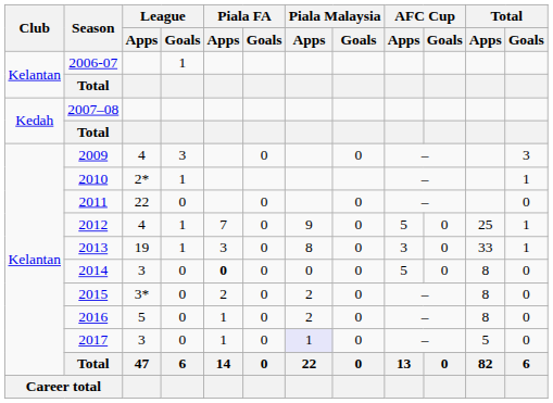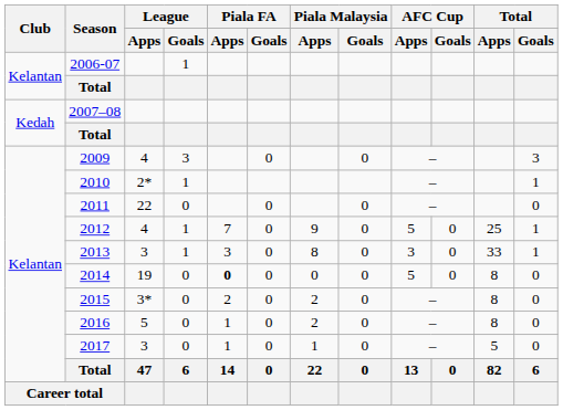 <table class="wikitable" style="text-align: center;">
 <tr>
 <th rowspan="2">Club</th>
 <th rowspan="2">Season</th>
 <th colspan="2">League</th>
 <th colspan="2">Piala FA</th>
 <th colspan="2">Piala Malaysia</th>
 <th colspan="2">AFC Cup</th>
 <th colspan="2">Total</th>
 </tr>
 <tr>
 <th>Apps</th>
 <th>Goals</th>
 <th>Apps</th>
 <th>Goals</th>
 <th>Apps</th>
 <th>Goals</th>
 <th>Apps</th>
 <th>Goals</th>
 <th>Apps</th>
 <th>Goals</th>
 </tr>
 <tr>
 <td rowspan="2"><a href='#'>Kelantan</a></td>
 <td><a href='#'>2006-07</a></td>
 <td></td>
 <td>1</td>
 <td></td>
 <td></td>
 <td></td>
 <td></td>
 <td></td>
 <td></td>
 <td></td>
 <td></td>
 </tr>
 <tr>
 <th colspan="1">Total</th>
 <th></th>
 <th></th>
 <th></th>
 <th></th>
 <th></th>
 <th></th>
 <th></th>
 <th></th>
 <th></th>
 <th></th>
 </tr>
 <tr>
 <td rowspan="2"><a href='#'>Kedah</a></td>
 <td><a href='#'>2007–08</a></td>
 <td></td>
 <td></td>
 <td></td>
 <td></td>
 <td></td>
 <td></td>
 <td></td>
 <td></td>
 <td></td>
 <td></td>
 </tr>
 <tr>
 <th colspan="1">Total</th>
 <th></th>
 <th></th>
 <th></th>
 <th></th>
 <th></th>
 <th></th>
 <th></th>
 <th></th>
 <th></th>
 <th></th>
 </tr>
 <tr>
 <td rowspan="10"><a href='#'>Kelantan</a></td>
 <td><a href='#'>2009</a></td>
 <td>4</td>
 <td>3</td>
 <td></td>
 <td>0</td>
 <td></td>
 <td>0</td>
 <td colspan="2">–</td>
 <td></td>
 <td>3</td>
 </tr>
 <tr>
 <td><a href='#'>2010</a></td>
 <td>2*</td>
 <td>1</td>
 <td></td>
 <td></td>
 <td></td>
 <td></td>
 <td colspan="2">–</td>
 <td></td>
 <td>1</td>
 </tr>
 <tr>
 <td><a href='#'>2011</a></td>
 <td>22</td>
 <td>0</td>
 <td></td>
 <td>0</td>
 <td></td>
 <td>0</td>
 <td colspan="2">–</td>
 <td></td>
 <td>0</td>
 </tr>
 <tr>
 <td><a href='#'>2012</a></td>
 <td>4</td>
 <td>1</td>
 <td>7</td>
 <td>0</td>
 <td>9</td>
 <td>0</td>
 <td>5</td>
 <td>0</td>
 <td>25</td>
 <td>1</td>
 </tr>
 <tr>
 <td><a href='#'>2013</a></td>
-<td>19</td>
+<td>3</td>
 <td>1</td>
 <td>3</td>
 <td>0</td>
 <td>8</td>
 <td>0</td>
 <td>3</td>
 <td>0</td>
 <td>33</td>
 <td>1</td>
 </tr>
 <tr>
 <td><a href='#'>2014</a></td>
-<td>3</td>
+<td>19</td>
 <td>0</td>
 <td><strong>0</strong></td>
 <td>0</td>
 <td>0</td>
 <td>0</td>
 <td>5</td>
 <td>0</td>
 <td>8</td>
 <td>0</td>
 </tr>
 <tr>
 <td><a href='#'>2015</a></td>
 <td>3*</td>
 <td>0</td>
 <td>2</td>
 <td>0</td>
 <td>2</td>
 <td>0</td>
 <td colspan="2">–</td>
 <td>8</td>
 <td>0</td>
 </tr>
 <tr>
 <td><a href='#'>2016</a></td>
 <td>5</td>
 <td>0</td>
 <td>1</td>
 <td>0</td>
 <td>2</td>
 <td>0</td>
 <td colspan="2">–</td>
 <td>8</td>
 <td>0</td>
 </tr>
 <tr>
 <td><a href='#'>2017</a></td>
 <td>3</td>
 <td>0</td>
 <td>1</td>
 <td>0</td>
-<td style="background: lavender;">1</td>
+<td>1</td>
 <td>0</td>
 <td colspan="2">–</td>
 <td>5</td>
 <td>0</td>
 </tr>
 <tr>
 <th colspan="1">Total</th>
 <th>47</th>
 <th>6</th>
 <th>14</th>
 <th>0</th>
 <th>22</th>
 <th>0</th>
 <th>13</th>
 <th>0</th>
 <th>82</th>
 <th>6</th>
 </tr>
 <tr>
 <th colspan="2">Career total</th>
 <th></th>
 <th></th>
 <th></th>
 <th></th>
 <th></th>
 <th></th>
 <th></th>
 <th></th>
 <th></th>
 <th></th>
 </tr>
 </table>
